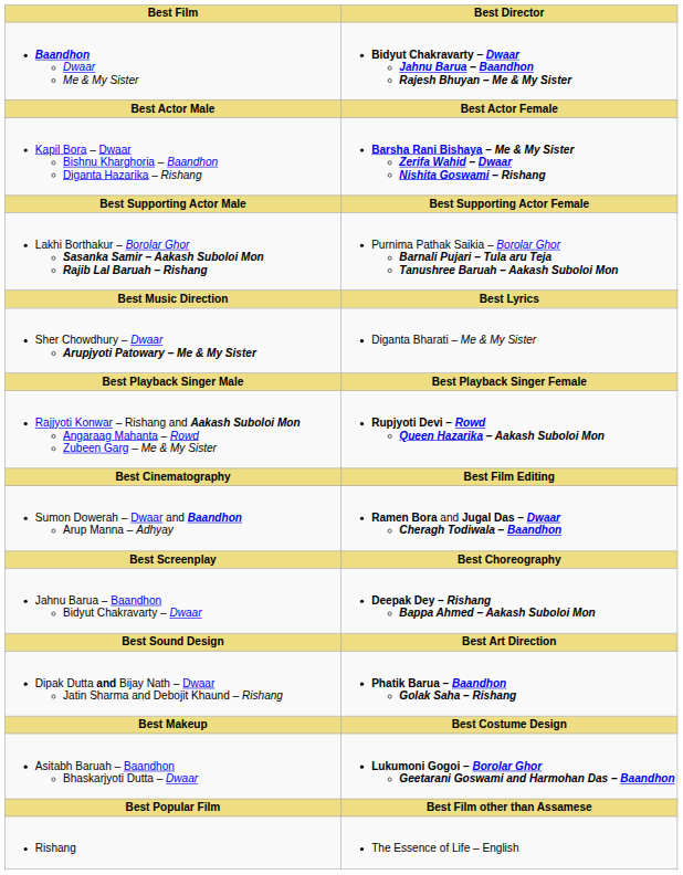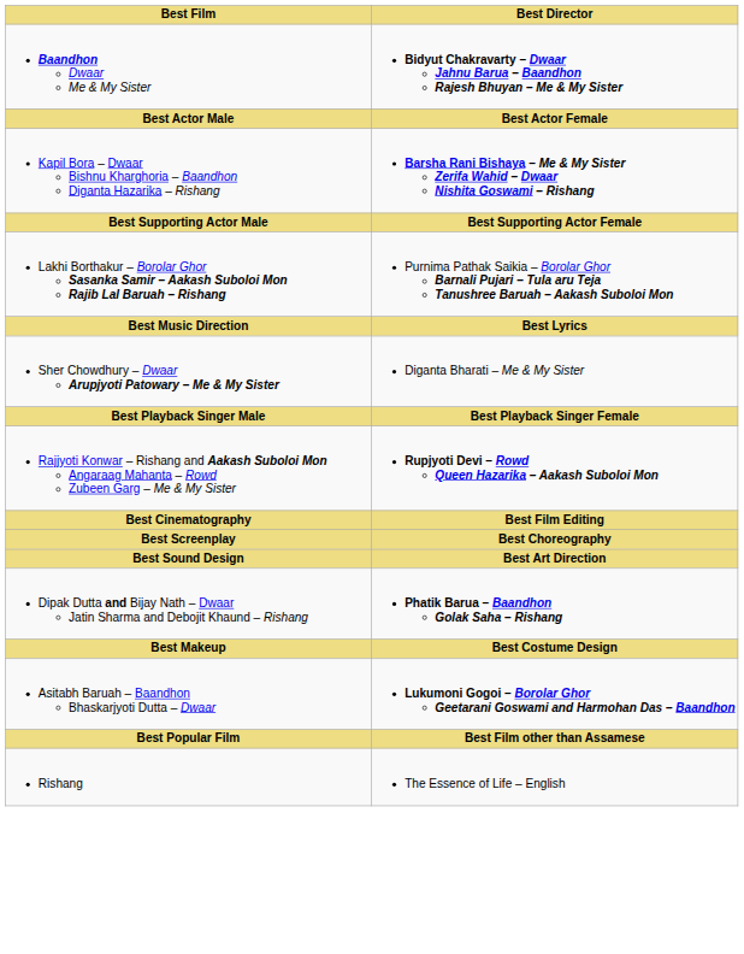 <table class=wikitable>
 <tr>
 <th style="background:#EEDD82; width:50%">Best Film</th>
 <th style="background:#EEDD82; width:50%">Best Director</th>
 </tr>
 <tr>
 <td valign="top"><br><ul><li><strong><em><a href='#'>Baandhon</a></em></strong><ul><li><em><a href='#'>Dwaar</a></em></li><li><em>Me & My Sister</em></li></ul></li></ul></td>
 <td valign="top"><br><ul><li><strong>Bidyut Chakravarty – <em><a href='#'>Dwaar</a><strong><em><ul><li><a href='#'>Jahnu Barua</a> – </em><a href='#'>Baandhon</a><em></li><li>Rajesh Bhuyan – </em>Me & My Sister<em></li></ul></li></ul></td>
 </tr>
 <tr>
 <th style="background:#EEDD82">Best Actor Male</th>
 <th style="background:#EEDD82">Best Actor Female</th>
 </tr>
 <tr>
 <td valign="top"><br><ul><li></strong><a href='#'>Kapil Bora</a> – </em><a href='#'>Dwaar</a></em></strong><ul><li><a href='#'>Bishnu Kharghoria</a> – <em><a href='#'>Baandhon</a></em></li><li><a href='#'>Diganta Hazarika</a> – <em>Rishang</em></li></ul></li></ul></td>
 <td valign="top"><br><ul><li><strong><a href='#'>Barsha Rani Bishaya</a> – <em>Me & My Sister<strong><em><ul><li><a href='#'>Zerifa Wahid</a> – </em><a href='#'>Dwaar</a><em></li><li><a href='#'>Nishita Goswami</a> – </em>Rishang<em></li></ul></li></ul></td>
 </tr>
 <tr>
 <th style="background:#EEDD82">Best Supporting Actor Male</th>
 <th style="background:#EEDD82">Best Supporting Actor Female</th>
 </tr>
 <tr>
 <td valign="top"><br><ul><li></em></strong>Lakhi Borthakur</em> – <em><a href='#'>Borolar Ghor</a><strong><em><ul><li>Sasanka Samir – </em>Aakash Suboloi Mon<em></li><li>Rajib Lal Baruah – </em>Rishang<em></li></ul></li></ul></td>
 <td valign="top"><br><ul><li></em></strong>Purnima Pathak Saikia</em> – <em><a href='#'>Borolar Ghor</a><strong><em><ul><li>Barnali Pujari – </em>Tula aru Teja<em></li><li>Tanushree Baruah – </em>Aakash Suboloi Mon<em></li></ul></li></ul></td>
 </tr>
 <tr>
 <th style="background:#EEDD82">Best Music Direction</th>
 <th style="background:#EEDD82">Best Lyrics</th>
 </tr>
 <tr>
 <td valign="top"><br><ul><li></em></strong>Sher Chowdhury</em> – <em><a href='#'>Dwaar</a><strong><em><ul><li>Arupjyoti Patowary – </em>Me & My Sister<em></li></ul></li></ul></td>
 <td valign="top"><br><ul><li></em></strong>Diganta Bharati</em> – <em>Me & My Sister<strong><em></li></ul></td>
 </tr>
 <tr>
 <th style="background:#EEDD82">Best Playback Singer Male</th>
 <th style="background:#EEDD82">Best Playback Singer Female</th>
 </tr>
 <tr>
 <td valign="top"><br><ul><li></strong><a href='#'>Rajjyoti Konwar</a> – </em>Rishang</em></strong> and <strong><em>Aakash Suboloi Mon</em></strong><ul><li><a href='#'>Angaraag Mahanta</a> – <em><a href='#'>Rowd</a></em></li><li><a href='#'>Zubeen Garg</a> – <em>Me & My Sister</em></li></ul></li></ul></td>
 <td valign="top"><br><ul><li><strong>Rupjyoti Devi – <em><a href='#'>Rowd</a><strong><em><ul><li><a href='#'>Queen Hazarika</a> – </em>Aakash Suboloi Mon<em></li></ul></li></ul></td>
 </tr>
 <tr>
 <th style="background:#EEDD82">Best Cinematography</th>
 <th style="background:#EEDD82">Best Film Editing</th>
 </tr>
 <tr>
-<td valign="top"><br><ul><li></strong>Sumon Dowerah – </em><a href='#'>Dwaar</a></em></strong> and <strong><em><a href='#'>Baandhon</a></em></strong><ul><li>Arup Manna – <em>Adhyay</em></li></ul></li></ul></td>
-<td valign="top"><br><ul><li><strong>Ramen Bora</strong> and <strong>Jugal Das – <em><a href='#'>Dwaar</a><strong><em><ul><li>Cheragh Todiwala – </em><a href='#'>Baandhon</a><em></li></ul></li></ul></td>
-</tr>
-<tr>
 <th style="background:#EEDD82">Best Screenplay</th>
 <th style="background:#EEDD82">Best Choreography</th>
-</tr>
-<tr>
-<td valign="top"><br><ul><li></strong>Jahnu Barua – </em><a href='#'>Baandhon</a></em></strong><ul><li>Bidyut Chakravarty – <em><a href='#'>Dwaar</a></em></li></ul></li></ul></td>
-<td valign="top"><br><ul><li><strong>Deepak Dey – <em>Rishang<strong><em><ul><li>Bappa Ahmed – </em>Aakash Suboloi Mon<em></li></ul></li></ul></td>
 </tr>
 <tr>
 <th style="background:#EEDD82">Best Sound Design</th>
 <th style="background:#EEDD82">Best Art Direction</th>
 </tr>
 <tr>
 <td valign="top"><br><ul><li></strong>Dipak Dutta<strong> and </strong>Bijay Nath – </em><a href='#'>Dwaar</a></em></strong><ul><li>Jatin Sharma and Debojit Khaund – <em>Rishang</em></li></ul></li></ul></td>
 <td valign="top"><br><ul><li><strong>Phatik Barua – <em><a href='#'>Baandhon</a><strong><em><ul><li>Golak Saha – </em>Rishang<em></li></ul></li></ul></td>
 </tr>
 <tr>
 <th style="background:#EEDD82">Best Makeup</th>
 <th style="background:#EEDD82">Best Costume Design</th>
 </tr>
 <tr>
 <td valign="top"><br><ul><li></strong>Asitabh Baruah – </em><a href='#'>Baandhon</a></em></strong><ul><li>Bhaskarjyoti Dutta – <em><a href='#'>Dwaar</a></em></li></ul></li></ul></td>
 <td valign="top"><br><ul><li><strong>Lukumoni Gogoi – <em><a href='#'>Borolar Ghor</a><strong><em><ul><li>Geetarani Goswami and Harmohan Das – </em><a href='#'>Baandhon</a><em></li></ul></li></ul></td>
 </tr>
 <tr>
 <th style="background:#EEDD82">Best Popular Film</th>
 <th style="background:#EEDD82">Best Film other than Assamese</th>
 </tr>
 <tr>
 <td valign="top"><br><ul><li></em></strong>Rishang<strong><em></li></ul></td>
 <td valign="top"><strong><br><ul><li></em></strong>The Essence of Life</em> – English</strong></li></ul></strong></td>
 </tr>
 </table>
